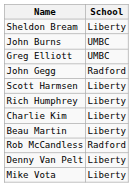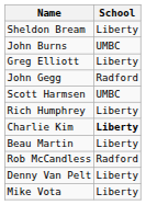 <table class=wikitable>
 <tr>
 <th>Name</th>
 <th>School</th>
 </tr>
 <tr>
 <td>Sheldon Bream</td>
 <td>Liberty</td>
 </tr>
 <tr>
 <td>John Burns</td>
 <td>UMBC</td>
 </tr>
 <tr>
 <td>Greg Elliott</td>
-<td>UMBC</td>
+<td>Liberty</td>
 </tr>
 <tr>
 <td>John Gegg</td>
 <td>Radford</td>
 </tr>
 <tr>
 <td>Scott Harmsen</td>
-<td>Liberty</td>
+<td>UMBC</td>
 </tr>
 <tr>
 <td>Rich Humphrey</td>
 <td>Liberty</td>
 </tr>
 <tr>
 <td>Charlie Kim</td>
-<td>Liberty</td>
+<td><strong>Liberty</strong></td>
 </tr>
 <tr>
 <td>Beau Martin</td>
 <td>Liberty</td>
 </tr>
 <tr>
 <td>Rob McCandless</td>
 <td>Radford</td>
 </tr>
 <tr>
 <td>Denny Van Pelt</td>
 <td>Liberty</td>
 </tr>
 <tr>
 <td>Mike Vota</td>
 <td>Liberty</td>
 </tr>
 </table>
